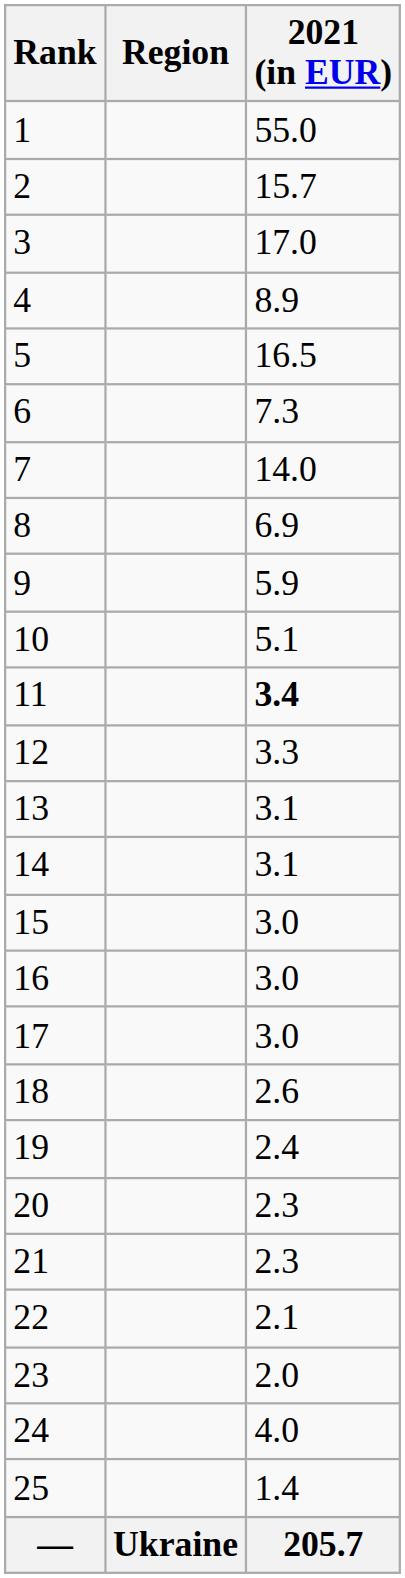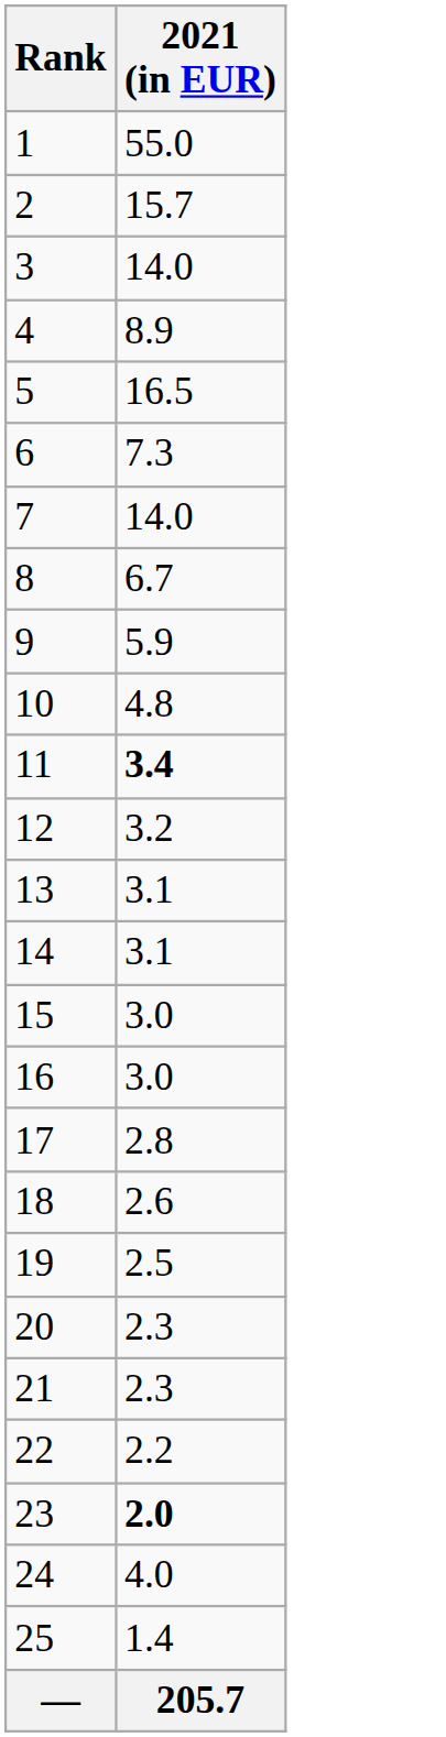 <table class="wikitable sortable" border="1">
 <tr>
 <th>Rank</th>
-<th scope="col">Region</th>
 <th>2021<br>(in <a href='#'>EUR</a>)</th>
 </tr>
 <tr>
 <td>1</td>
-<td></td>
 <td>55.0</td>
 </tr>
 <tr>
 <td>2</td>
-<td></td>
 <td>15.7</td>
 </tr>
 <tr>
 <td>3</td>
-<td></td>
-<td>17.0</td>
+<td>14.0</td>
 </tr>
 <tr>
 <td>4</td>
-<td></td>
 <td>8.9</td>
 </tr>
 <tr>
 <td>5</td>
-<td></td>
 <td>16.5</td>
 </tr>
 <tr>
 <td>6</td>
-<td></td>
 <td>7.3</td>
 </tr>
 <tr>
 <td>7</td>
-<td></td>
 <td>14.0</td>
 </tr>
 <tr>
 <td>8</td>
-<td></td>
-<td>6.9</td>
+<td>6.7</td>
 </tr>
 <tr>
 <td>9</td>
-<td></td>
 <td>5.9</td>
 </tr>
 <tr>
 <td>10</td>
-<td></td>
-<td>5.1</td>
+<td>4.8</td>
 </tr>
 <tr>
 <td>11</td>
-<td></td>
 <td><strong>3.4</strong></td>
 </tr>
 <tr>
 <td>12</td>
-<td></td>
-<td>3.3</td>
+<td>3.2</td>
 </tr>
 <tr>
 <td>13</td>
-<td></td>
 <td>3.1</td>
 </tr>
 <tr>
 <td>14</td>
-<td></td>
 <td>3.1</td>
 </tr>
 <tr>
 <td>15</td>
-<td></td>
 <td>3.0</td>
 </tr>
 <tr>
 <td>16</td>
-<td></td>
 <td>3.0</td>
 </tr>
 <tr>
 <td>17</td>
-<td></td>
-<td>3.0</td>
+<td>2.8</td>
 </tr>
 <tr>
 <td>18</td>
-<td></td>
 <td>2.6</td>
 </tr>
 <tr>
 <td>19</td>
-<td></td>
-<td>2.4</td>
+<td>2.5</td>
 </tr>
 <tr>
 <td>20</td>
-<td></td>
 <td>2.3</td>
 </tr>
 <tr>
 <td>21</td>
-<td></td>
 <td>2.3</td>
 </tr>
 <tr>
 <td>22</td>
-<td></td>
-<td>2.1</td>
+<td>2.2</td>
 </tr>
 <tr>
 <td>23</td>
-<td></td>
-<td>2.0</td>
+<td><strong>2.0</strong></td>
 </tr>
 <tr>
 <td>24</td>
-<td></td>
 <td>4.0</td>
 </tr>
 <tr>
 <td>25</td>
-<td></td>
 <td>1.4</td>
 </tr>
 <tr>
 <th>—</th>
-<th>Ukraine</th>
 <th>205.7</th>
 </tr>
 </table>
